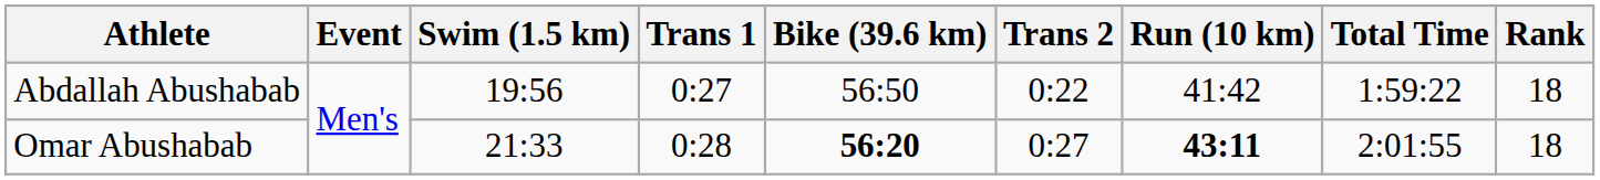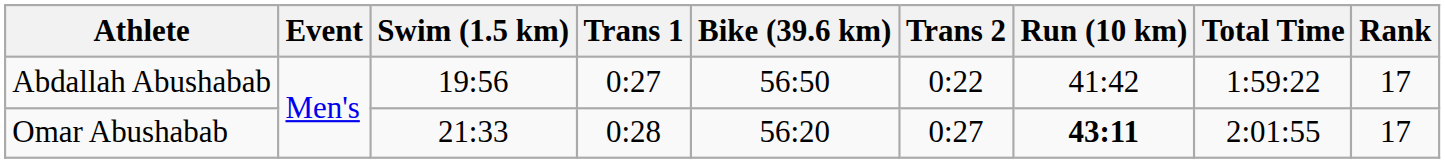 <table class=wikitable style=font-size:90%;text-align:center>
 <tr>
 <th>Athlete</th>
 <th>Event</th>
 <th>Swim (1.5 km)</th>
 <th>Trans 1</th>
 <th>Bike (39.6 km)</th>
 <th>Trans 2</th>
 <th>Run (10 km)</th>
 <th>Total Time</th>
 <th>Rank</th>
 </tr>
 <tr>
 <td align=left>Abdallah Abushabab</td>
 <td align=left rowspan=2><a href='#'>Men's</a></td>
 <td>19:56</td>
 <td>0:27</td>
 <td>56:50</td>
 <td>0:22</td>
 <td>41:42</td>
 <td>1:59:22</td>
-<td>18</td>
+<td>17</td>
 </tr>
 <tr>
 <td align=left>Omar Abushabab</td>
 <td>21:33</td>
 <td>0:28</td>
-<td><strong>56:20</strong></td>
+<td>56:20</td>
 <td>0:27</td>
 <td><strong>43:11</strong></td>
 <td>2:01:55</td>
-<td>18</td>
+<td>17</td>
 </tr>
 </table>
